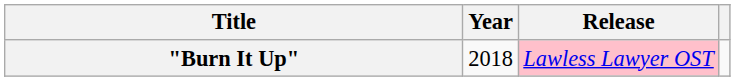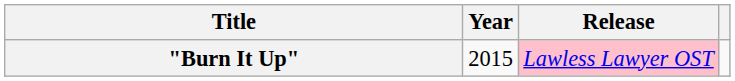 <table class="wikitable plainrowheaders" style="text-align:center;" border="1">
 <tr>
 <th scope="col" style="width:20em;">Title</th>
 <th scope="col">Year</th>
 <th scope="col">Release</th>
 <th scope="col"></th>
 </tr>
 <tr>
 <th scope="row">"Burn It Up"</th>
-<td>2018</td>
+<td>2015</td>
 <td style="background: pink;"><em><a href='#'>Lawless Lawyer OST</a></em></td>
 <td></td>
 </tr>
 </table>
